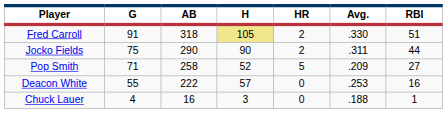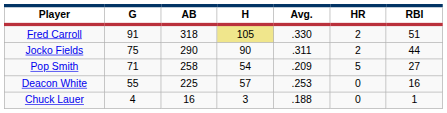 <table class="wikitable sortable">
 <tr>
 <th style="background:#FFFFFF; border-top:#023465 5px solid; border-bottom:#ba313c 5px solid;" width="16%">Player</th>
 <th style="background:#FFFFFF; border-top:#023465 5px solid; border-bottom:#ba313c 5px solid;" width="9%">G</th>
 <th style="background:#FFFFFF; border-top:#023465 5px solid; border-bottom:#ba313c 5px solid;" width="9%">AB</th>
 <th style="background:#FFFFFF; border-top:#023465 5px solid; border-bottom:#ba313c 5px solid;" width="9%">H</th>
+<th style="background:#FFFFFF; border-top:#023465 5px solid; border-bottom:#ba313c 5px solid;" width="9%">Avg.</th>
 <th style="background:#FFFFFF; border-top:#023465 5px solid; border-bottom:#ba313c 5px solid;" width="9%">HR</th>
-<th style="background:#FFFFFF; border-top:#023465 5px solid; border-bottom:#ba313c 5px solid;" width="9%">Avg.</th>
 <th style="background:#FFFFFF; border-top:#023465 5px solid; border-bottom:#ba313c 5px solid;" width="9%">RBI</th>
 </tr>
 <tr align="center">
 <td><a href='#'>Fred Carroll</a></td>
 <td>91</td>
 <td>318</td>
 <td style="background: khaki;">105</td>
+<td>.330</td>
 <td>2</td>
-<td>.330</td>
 <td>51</td>
 </tr>
 <tr align=center>
 <td><a href='#'>Jocko Fields</a></td>
 <td>75</td>
 <td>290</td>
 <td>90</td>
+<td>.311</td>
 <td>2</td>
-<td>.311</td>
 <td>44</td>
 </tr>
 <tr align=center>
 <td><a href='#'>Pop Smith</a></td>
 <td>71</td>
 <td>258</td>
-<td>52</td>
+<td>54</td>
+<td>.209</td>
 <td>5</td>
-<td>.209</td>
 <td>27</td>
 </tr>
 <tr align=center>
 <td><a href='#'>Deacon White</a></td>
 <td>55</td>
-<td>222</td>
+<td>225</td>
 <td>57</td>
+<td>.253</td>
 <td>0</td>
-<td>.253</td>
 <td>16</td>
 </tr>
 <tr align=center>
 <td><a href='#'>Chuck Lauer</a></td>
 <td>4</td>
 <td>16</td>
 <td>3</td>
+<td>.188</td>
 <td>0</td>
-<td>.188</td>
 <td>1</td>
 </tr>
 </table>
